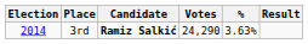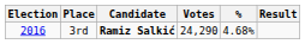 <table class="wikitable" style="text-align:center">
 <tr>
 <th>Election</th>
 <th>Place</th>
 <th>Candidate</th>
 <th>Votes</th>
 <th>%</th>
 <th>Result</th>
 </tr>
 <tr>
-<td><a href='#'>2014</a></td>
+<td><a href='#'>2016</a></td>
 <td> 3rd</td>
 <td><strong>Ramiz Salkić</strong></td>
 <td>24,290</td>
-<td>3.63%</td>
+<td>4.68%</td>
 <td></td>
 </tr>
 </table>
